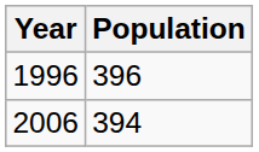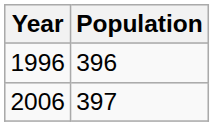 <table class="wikitable">
 <tr>
 <th>Year</th>
 <th>Population</th>
 </tr>
 <tr>
 <td>1996</td>
 <td>396</td>
 </tr>
 <tr>
 <td>2006</td>
-<td>394</td>
+<td>397</td>
 </tr>
 </table>
